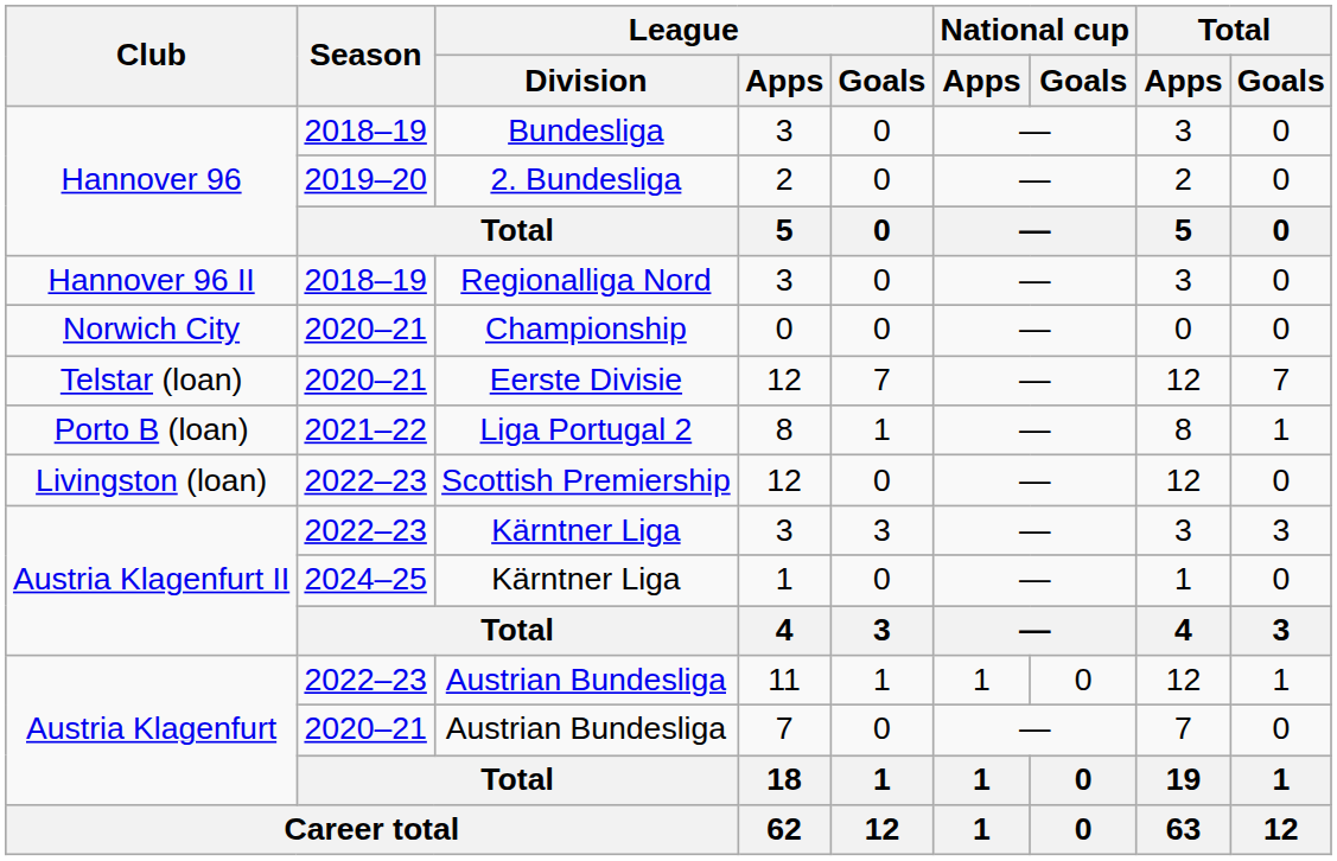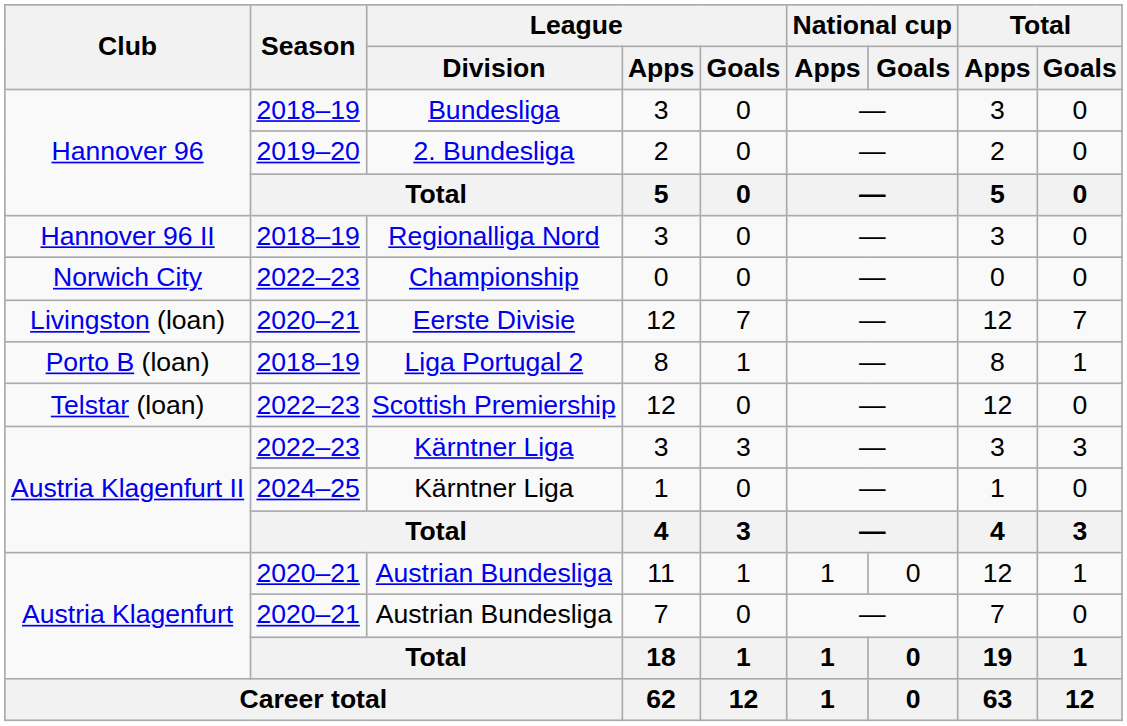 <table class="wikitable" style="text-align:center">
 <tr>
 <th rowspan="2">Club</th>
 <th rowspan="2">Season</th>
 <th colspan="3">League</th>
 <th colspan="2">National cup</th>
 <th colspan="2">Total</th>
 </tr>
 <tr>
 <th>Division</th>
 <th>Apps</th>
 <th>Goals</th>
 <th>Apps</th>
 <th>Goals</th>
 <th>Apps</th>
 <th>Goals</th>
 </tr>
 <tr>
 <td rowspan="3"><a href='#'>Hannover 96</a></td>
 <td><a href='#'>2018–19</a></td>
 <td><a href='#'>Bundesliga</a></td>
 <td>3</td>
 <td>0</td>
 <td colspan="2">—</td>
 <td>3</td>
 <td>0</td>
 </tr>
 <tr>
 <td><a href='#'>2019–20</a></td>
 <td><a href='#'>2. Bundesliga</a></td>
 <td>2</td>
 <td>0</td>
 <td colspan="2">—</td>
 <td>2</td>
 <td>0</td>
 </tr>
 <tr>
 <th colspan="2">Total</th>
 <th>5</th>
 <th>0</th>
 <th colspan="2">—</th>
 <th>5</th>
 <th>0</th>
 </tr>
 <tr>
 <td><a href='#'>Hannover 96 II</a></td>
 <td><a href='#'>2018–19</a></td>
 <td><a href='#'>Regionalliga Nord</a></td>
 <td>3</td>
 <td>0</td>
 <td colspan="2">—</td>
 <td>3</td>
 <td>0</td>
 </tr>
 <tr>
 <td><a href='#'>Norwich City</a></td>
-<td><a href='#'>2020–21</a></td>
+<td><a href='#'>2022–23</a></td>
 <td><a href='#'>Championship</a></td>
 <td>0</td>
 <td>0</td>
 <td colspan="2">—</td>
 <td>0</td>
 <td>0</td>
 </tr>
 <tr>
-<td><a href='#'>Telstar</a> (loan)</td>
+<td><a href='#'>Livingston</a> (loan)</td>
 <td><a href='#'>2020–21</a></td>
 <td><a href='#'>Eerste Divisie</a></td>
 <td>12</td>
 <td>7</td>
 <td colspan="2">—</td>
 <td>12</td>
 <td>7</td>
 </tr>
 <tr>
 <td><a href='#'>Porto B</a> (loan)</td>
-<td><a href='#'>2021–22</a></td>
+<td><a href='#'>2018–19</a></td>
 <td><a href='#'>Liga Portugal 2</a></td>
 <td>8</td>
 <td>1</td>
 <td colspan="2">—</td>
 <td>8</td>
 <td>1</td>
 </tr>
 <tr>
-<td><a href='#'>Livingston</a> (loan)</td>
+<td><a href='#'>Telstar</a> (loan)</td>
 <td><a href='#'>2022–23</a></td>
 <td><a href='#'>Scottish Premiership</a></td>
 <td>12</td>
 <td>0</td>
 <td colspan="2">—</td>
 <td>12</td>
 <td>0</td>
 </tr>
 <tr>
 <td rowspan="3"><a href='#'>Austria Klagenfurt II</a></td>
 <td><a href='#'>2022–23</a></td>
 <td><a href='#'>Kärntner Liga</a></td>
 <td>3</td>
 <td>3</td>
 <td colspan="2">—</td>
 <td>3</td>
 <td>3</td>
 </tr>
 <tr>
 <td><a href='#'>2024–25</a></td>
 <td>Kärntner Liga</td>
 <td>1</td>
 <td>0</td>
 <td colspan="2">—</td>
 <td>1</td>
 <td>0</td>
 </tr>
 <tr>
 <th colspan="2">Total</th>
 <th>4</th>
 <th>3</th>
 <th colspan="2">—</th>
 <th>4</th>
 <th>3</th>
 </tr>
 <tr>
 <td rowspan="3"><a href='#'>Austria Klagenfurt</a></td>
-<td><a href='#'>2022–23</a></td>
+<td><a href='#'>2020–21</a></td>
 <td><a href='#'>Austrian Bundesliga</a></td>
 <td>11</td>
 <td>1</td>
 <td>1</td>
 <td>0</td>
 <td>12</td>
 <td>1</td>
 </tr>
 <tr>
 <td><a href='#'>2020–21</a></td>
 <td>Austrian Bundesliga</td>
 <td>7</td>
 <td>0</td>
 <td colspan="2">—</td>
 <td>7</td>
 <td>0</td>
 </tr>
 <tr>
 <th colspan="2">Total</th>
 <th>18</th>
 <th>1</th>
 <th>1</th>
 <th>0</th>
 <th>19</th>
 <th>1</th>
 </tr>
 <tr>
 <th colspan="3">Career total</th>
 <th>62</th>
 <th>12</th>
 <th>1</th>
 <th>0</th>
 <th>63</th>
 <th>12</th>
 </tr>
 </table>
